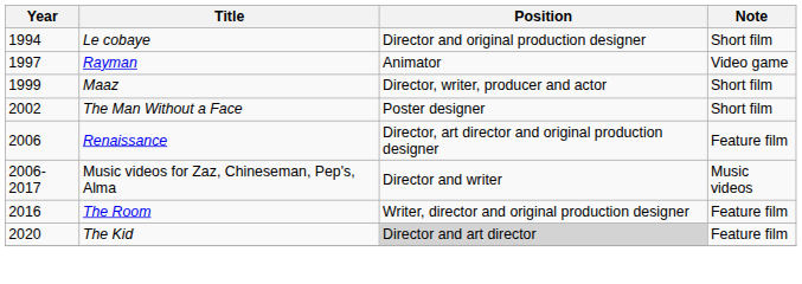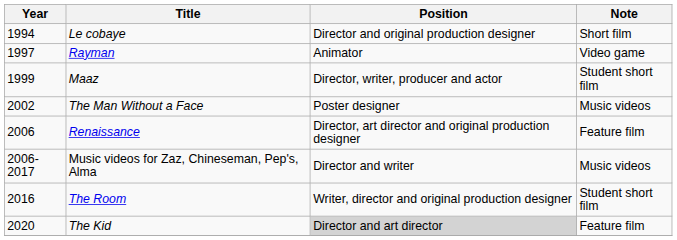 <table class="wikitable">
 <tr>
 <th>Year</th>
 <th>Title</th>
 <th>Position</th>
 <th>Note</th>
 </tr>
 <tr>
 <td>1994</td>
 <td><em>Le cobaye</em></td>
 <td>Director and original production designer</td>
 <td>Short film</td>
 </tr>
 <tr>
 <td>1997</td>
 <td><em><a href='#'>Rayman</a></em></td>
 <td>Animator</td>
 <td>Video game</td>
 </tr>
 <tr>
 <td>1999</td>
 <td><em>Maaz</em></td>
 <td>Director, writer, producer and actor</td>
-<td>Short film</td>
+<td>Student short film</td>
 </tr>
 <tr>
 <td>2002</td>
 <td><em>The Man Without a Face</em></td>
 <td>Poster designer</td>
-<td>Short film</td>
+<td>Music videos</td>
 </tr>
 <tr>
 <td>2006</td>
 <td><em><a href='#'>Renaissance</a></em></td>
 <td>Director, art director and original production designer</td>
 <td>Feature film</td>
 </tr>
 <tr>
 <td>2006-2017</td>
 <td>Music videos for Zaz, Chineseman, Pep's, Alma</td>
 <td>Director and writer</td>
 <td>Music videos</td>
 </tr>
 <tr>
 <td>2016</td>
 <td><em><a href='#'>The Room</a></em></td>
 <td>Writer, director and original production designer</td>
-<td>Feature film</td>
+<td>Student short film</td>
 </tr>
 <tr>
 <td>2020</td>
 <td><em>The Kid</em></td>
 <td style="background: lightgrey;">Director and art director</td>
 <td>Feature film</td>
 </tr>
 <tr>
 </tr>
 </table>
